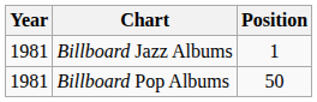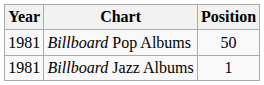 <table class="wikitable">
 <tr>
 <th align="left">Year</th>
 <th align="left">Chart</th>
 <th align="left">Position</th>
 </tr>
 <tr>
 <td align="left">1981</td>
+<td align="left"><em>Billboard</em> Pop Albums</td>
+<td align="center">50</td>
+</tr>
+<tr>
+<td align="left">1981</td>
 <td align="left"><em>Billboard</em> Jazz Albums</td>
 <td align="center">1</td>
 </tr>
 <tr>
-<td align="left">1981</td>
-<td align="left"><em>Billboard</em> Pop Albums</td>
-<td align="center">50</td>
-</tr>
-<tr>
 </tr>
 </table>
